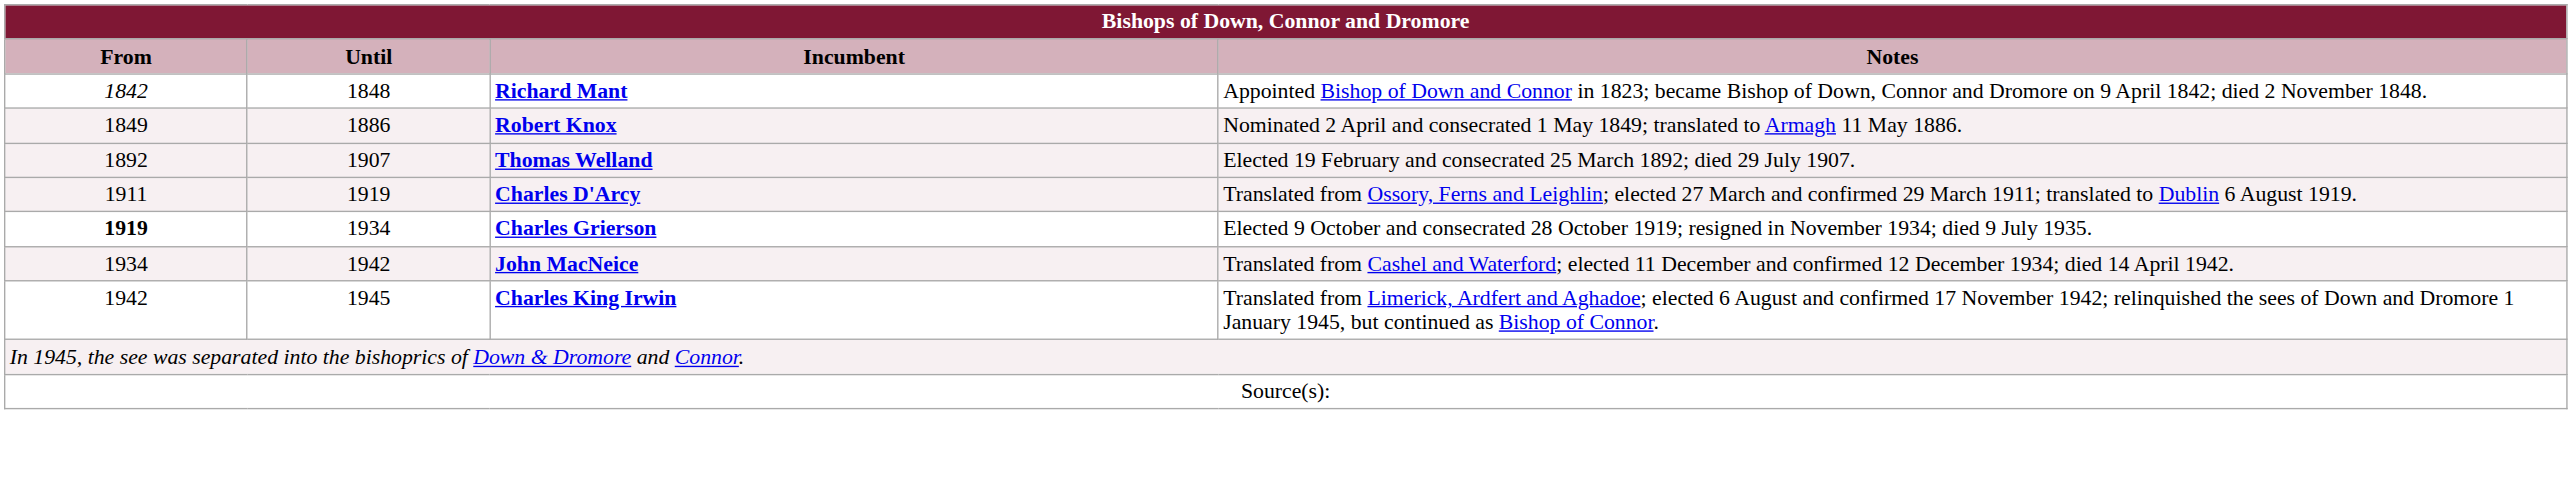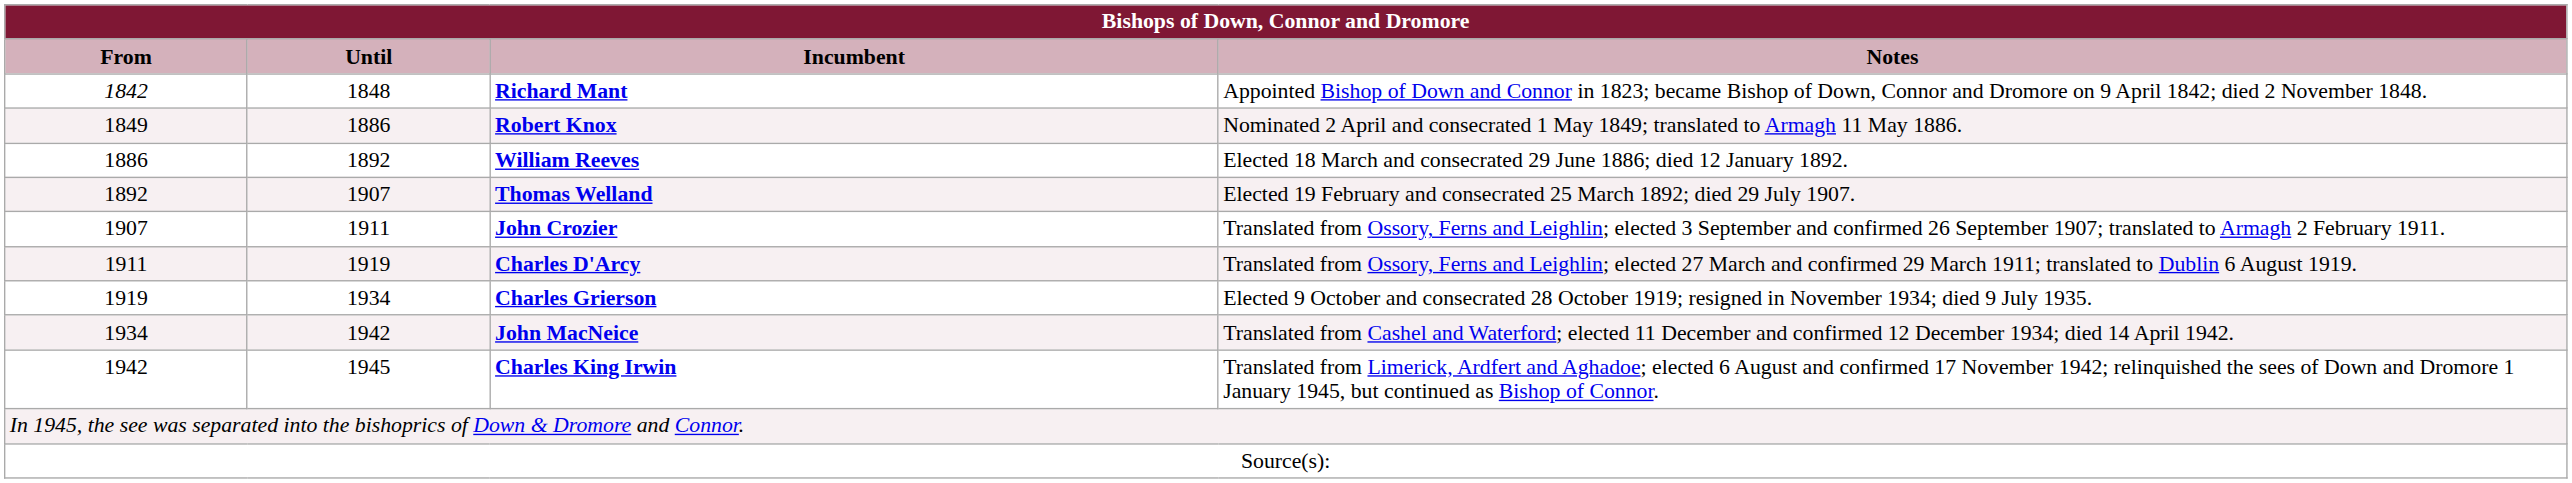 <table class="wikitable" style="width:95%;" border="1" cellpadding="2">
 <tr>
 <th colspan="4" style="background-color: #7F1734; color: white;">Bishops of Down, Connor and Dromore</th>
 </tr>
 <tr>
 <th style="background-color: #D4B1BB; width: 9%;">From</th>
 <th style="background-color: #D4B1BB; width: 9%;">Until</th>
 <th style="background-color: #D4B1BB; width: 27%;">Incumbent</th>
 <th style="background-color: #D4B1BB; width: 50%;">Notes</th>
 </tr>
 <tr valign="top" style="background-color: white;">
 <td style="text-align: center;"><em>1842</em></td>
 <td style="text-align: center;">1848</td>
 <td><strong><a href='#'>Richard Mant</a></strong></td>
 <td>Appointed <a href='#'>Bishop of Down and Connor</a> in 1823; became Bishop of Down, Connor and Dromore on 9 April 1842; died 2 November 1848.</td>
 </tr>
 <tr valign="top" style="background-color: #F7F0F2;">
 <td style="text-align: center;">1849</td>
 <td style="text-align: center;">1886</td>
 <td><strong><a href='#'>Robert Knox</a></strong></td>
 <td>Nominated 2 April and consecrated 1 May 1849; translated to <a href='#'>Armagh</a> 11 May 1886.</td>
 </tr>
+<tr valign="top" style="background-color: white;">
+<td style="text-align: center;">1886</td>
+<td style="text-align: center;">1892</td>
+<td><strong><a href='#'>William Reeves</a></strong></td>
+<td>Elected 18 March and consecrated 29 June 1886; died 12 January 1892.</td>
+</tr>
 <tr valign="top" style="background-color: #F7F0F2;">
 <td style="text-align: center;">1892</td>
 <td style="text-align: center;">1907</td>
 <td><strong><a href='#'>Thomas Welland</a></strong></td>
 <td>Elected 19 February and consecrated 25 March 1892; died 29 July 1907.</td>
+</tr>
+<tr valign="top" style="background-color: white;">
+<td style="text-align: center;">1907</td>
+<td style="text-align: center;">1911</td>
+<td><strong><a href='#'>John Crozier</a></strong></td>
+<td>Translated from <a href='#'>Ossory, Ferns and Leighlin</a>; elected 3 September and confirmed 26 September 1907; translated to <a href='#'>Armagh</a> 2 February 1911.</td>
 </tr>
 <tr valign="top" style="background-color: #F7F0F2;">
 <td style="text-align: center;">1911</td>
 <td style="text-align: center;">1919</td>
 <td><strong><a href='#'>Charles D'Arcy</a></strong></td>
 <td>Translated from <a href='#'>Ossory, Ferns and Leighlin</a>; elected 27 March and confirmed 29 March 1911; translated to <a href='#'>Dublin</a> 6 August 1919.</td>
 </tr>
 <tr valign="top" style="background-color: white;">
-<td style="text-align: center;"><strong>1919</strong></td>
+<td style="text-align: center;">1919</td>
 <td style="text-align: center;">1934</td>
 <td><strong><a href='#'>Charles Grierson</a></strong></td>
 <td>Elected 9 October and consecrated 28 October 1919; resigned in November 1934; died 9 July 1935.</td>
 </tr>
 <tr valign="top" style="background-color: #F7F0F2;">
 <td style="text-align: center;">1934</td>
 <td style="text-align: center;">1942</td>
 <td><strong><a href='#'>John MacNeice</a></strong></td>
 <td>Translated from <a href='#'>Cashel and Waterford</a>; elected 11 December and confirmed 12 December 1934; died 14 April 1942.</td>
 </tr>
 <tr valign="top" style="background-color: white;">
 <td style="text-align: center;">1942</td>
 <td style="text-align: center;">1945</td>
 <td><strong><a href='#'>Charles King Irwin</a></strong></td>
 <td>Translated from <a href='#'>Limerick, Ardfert and Aghadoe</a>; elected 6 August and confirmed 17 November 1942; relinquished the sees of Down and Dromore 1 January 1945, but continued as <a href='#'>Bishop of Connor</a>.</td>
 </tr>
 <tr valign="top" style="background-color: #F7F0F2;">
 <td colspan="4"><em>In 1945, the see was separated into the bishoprics of <a href='#'>Down & Dromore</a> and <a href='#'>Connor</a>.</em></td>
 </tr>
 <tr valign="top" style="background-color: white;">
 <td colspan="4" style="text-align: center;">Source(s):</td>
 </tr>
 </table>
